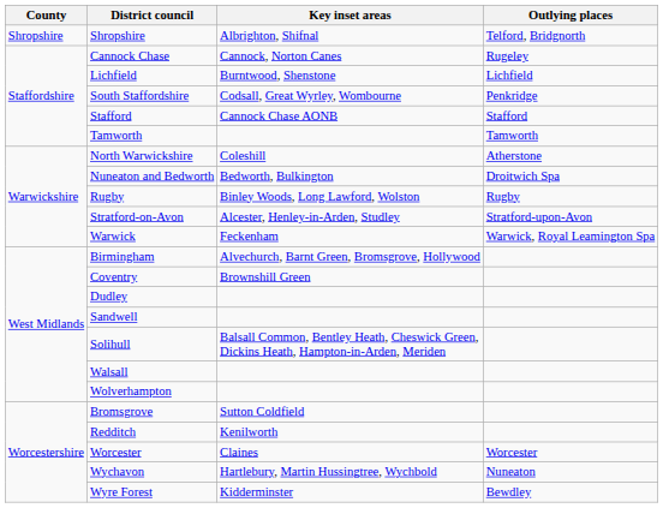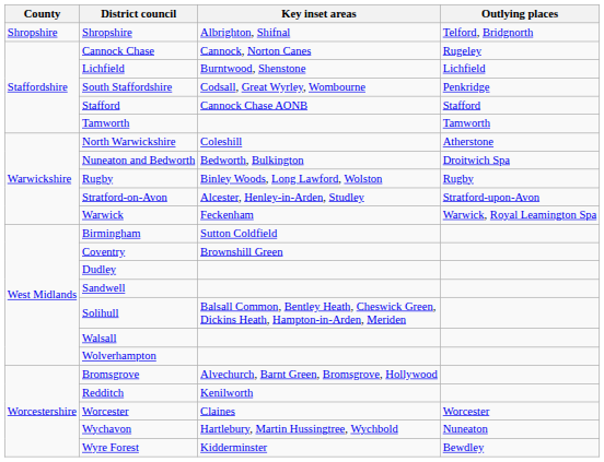 <table class="wikitable">
 <tr>
 <th>County</th>
 <th>District council</th>
 <th>Key inset areas</th>
 <th>Outlying places</th>
 </tr>
 <tr>
 <td><a href='#'>Shropshire</a></td>
 <td><a href='#'>Shropshire</a></td>
 <td><a href='#'>Albrighton</a>, <a href='#'>Shifnal</a></td>
 <td><a href='#'>Telford</a>, <a href='#'>Bridgnorth</a></td>
 </tr>
 <tr>
 <td rowspan="5"><a href='#'>Staffordshire</a></td>
 <td><a href='#'>Cannock Chase</a></td>
 <td><a href='#'>Cannock</a>, <a href='#'>Norton Canes</a></td>
 <td><a href='#'>Rugeley</a></td>
 </tr>
 <tr>
 <td><a href='#'>Lichfield</a></td>
 <td><a href='#'>Burntwood</a>, <a href='#'>Shenstone</a></td>
 <td><a href='#'>Lichfield</a></td>
 </tr>
 <tr>
 <td><a href='#'>South Staffordshire</a></td>
 <td><a href='#'>Codsall</a>, <a href='#'>Great Wyrley</a>, <a href='#'>Wombourne</a></td>
 <td><a href='#'>Penkridge</a></td>
 </tr>
 <tr>
 <td><a href='#'>Stafford</a></td>
 <td><a href='#'>Cannock Chase AONB</a></td>
 <td><a href='#'>Stafford</a></td>
 </tr>
 <tr>
 <td><a href='#'>Tamworth</a></td>
 <td></td>
 <td><a href='#'>Tamworth</a></td>
 </tr>
 <tr>
 <td rowspan="5"><a href='#'>Warwickshire</a></td>
 <td><a href='#'>North Warwickshire</a></td>
 <td><a href='#'>Coleshill</a></td>
 <td><a href='#'>Atherstone</a></td>
 </tr>
 <tr>
 <td><a href='#'>Nuneaton and Bedworth</a></td>
 <td><a href='#'>Bedworth</a>, <a href='#'>Bulkington</a></td>
 <td><a href='#'>Droitwich Spa</a></td>
 </tr>
 <tr>
 <td><a href='#'>Rugby</a></td>
 <td><a href='#'>Binley Woods</a>, <a href='#'>Long Lawford</a>, <a href='#'>Wolston</a></td>
 <td><a href='#'>Rugby</a></td>
 </tr>
 <tr>
 <td><a href='#'>Stratford-on-Avon</a></td>
 <td><a href='#'>Alcester</a>, <a href='#'>Henley-in-Arden</a>, <a href='#'>Studley</a></td>
 <td><a href='#'>Stratford-upon-Avon</a></td>
 </tr>
 <tr>
 <td><a href='#'>Warwick</a></td>
 <td><a href='#'>Feckenham</a></td>
 <td><a href='#'>Warwick</a>, <a href='#'>Royal Leamington Spa</a></td>
 </tr>
 <tr>
 <td rowspan="7"><a href='#'>West Midlands</a></td>
 <td><a href='#'>Birmingham</a></td>
-<td><a href='#'>Alvechurch</a>, <a href='#'>Barnt Green</a>, <a href='#'>Bromsgrove</a>, <a href='#'>Hollywood</a></td>
+<td><a href='#'>Sutton Coldfield</a></td>
 <td></td>
 </tr>
 <tr>
 <td><a href='#'>Coventry</a></td>
 <td><a href='#'>Brownshill Green</a></td>
 <td></td>
 </tr>
 <tr>
 <td><a href='#'>Dudley</a></td>
 <td></td>
 <td></td>
 </tr>
 <tr>
 <td><a href='#'>Sandwell</a></td>
 <td></td>
 <td></td>
 </tr>
 <tr>
 <td><a href='#'>Solihull</a></td>
 <td><a href='#'>Balsall Common</a>, <a href='#'>Bentley Heath</a>, <a href='#'>Cheswick Green</a>,<br><a href='#'>Dickins Heath</a>, <a href='#'>Hampton-in-Arden</a>, <a href='#'>Meriden</a></td>
 <td></td>
 </tr>
 <tr>
 <td><a href='#'>Walsall</a></td>
 <td></td>
 <td></td>
 </tr>
 <tr>
 <td><a href='#'>Wolverhampton</a></td>
 <td></td>
 <td></td>
 </tr>
 <tr>
 <td rowspan="5"><a href='#'>Worcestershire</a></td>
 <td><a href='#'>Bromsgrove</a></td>
-<td><a href='#'>Sutton Coldfield</a></td>
+<td><a href='#'>Alvechurch</a>, <a href='#'>Barnt Green</a>, <a href='#'>Bromsgrove</a>, <a href='#'>Hollywood</a></td>
 <td></td>
 </tr>
 <tr>
 <td><a href='#'>Redditch</a></td>
 <td><a href='#'>Kenilworth</a></td>
 <td></td>
 </tr>
 <tr>
 <td><a href='#'>Worcester</a></td>
 <td><a href='#'>Claines</a></td>
 <td><a href='#'>Worcester</a></td>
 </tr>
 <tr>
 <td><a href='#'>Wychavon</a></td>
 <td><a href='#'>Hartlebury</a>, <a href='#'>Martin Hussingtree</a>, <a href='#'>Wychbold</a></td>
 <td><a href='#'>Nuneaton</a></td>
 </tr>
 <tr>
 <td><a href='#'>Wyre Forest</a></td>
 <td><a href='#'>Kidderminster</a></td>
 <td><a href='#'>Bewdley</a></td>
 </tr>
 </table>
